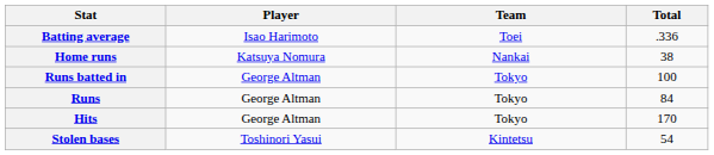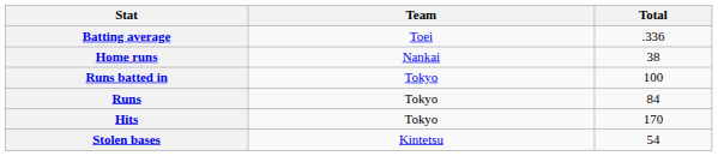 <table class="wikitable" style="text-align:center;">
 <tr>
 <th scope="col" width="7%">Stat</th>
-<th scope="col" width="10%">Player</th>
 <th scope="col" width="10%">Team</th>
 <th scope="col" width="3%">Total</th>
 </tr>
 <tr>
 <th scope="row" style="text-align:center;"><a href='#'>Batting average</a></th>
-<td><a href='#'>Isao Harimoto</a></td>
 <td><a href='#'>Toei</a></td>
 <td>.336</td>
 </tr>
 <tr>
 <th scope="row" style="text-align:center;"><a href='#'>Home runs</a></th>
-<td><a href='#'>Katsuya Nomura</a></td>
 <td><a href='#'>Nankai</a></td>
 <td>38</td>
 </tr>
 <tr>
 <th scope="row" style="text-align:center;"><a href='#'>Runs batted in</a></th>
-<td><a href='#'>George Altman</a></td>
 <td><a href='#'>Tokyo</a></td>
 <td>100</td>
 </tr>
 <tr>
 <th scope="row" style="text-align:center;"><a href='#'>Runs</a></th>
-<td>George Altman</td>
 <td>Tokyo</td>
 <td>84</td>
 </tr>
 <tr>
 <th scope="row" style="text-align:center;"><a href='#'>Hits</a></th>
-<td>George Altman</td>
 <td>Tokyo</td>
 <td>170</td>
 </tr>
 <tr>
 <th scope="row" style="text-align:center;"><a href='#'>Stolen bases</a></th>
-<td><a href='#'>Toshinori Yasui</a></td>
 <td><a href='#'>Kintetsu</a></td>
 <td>54</td>
 </tr>
 </table>
